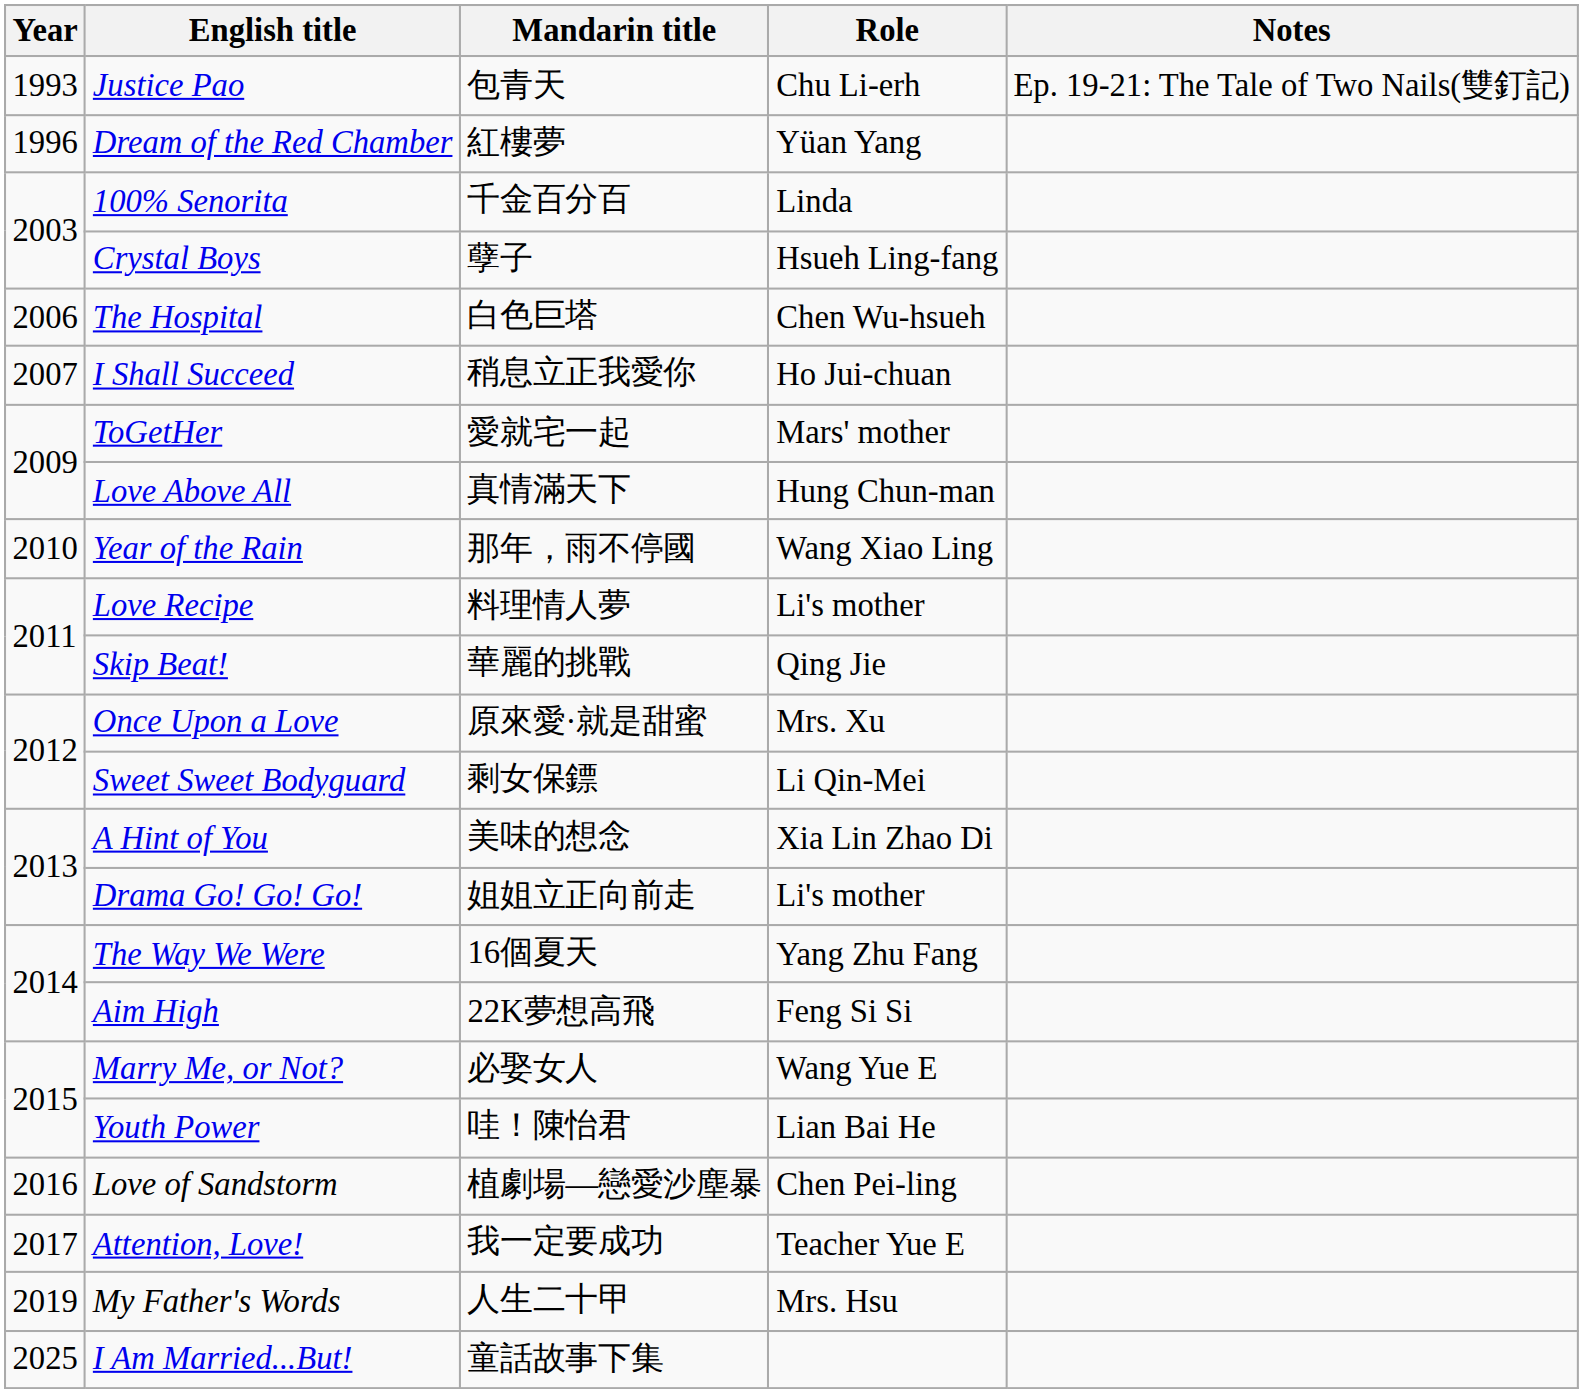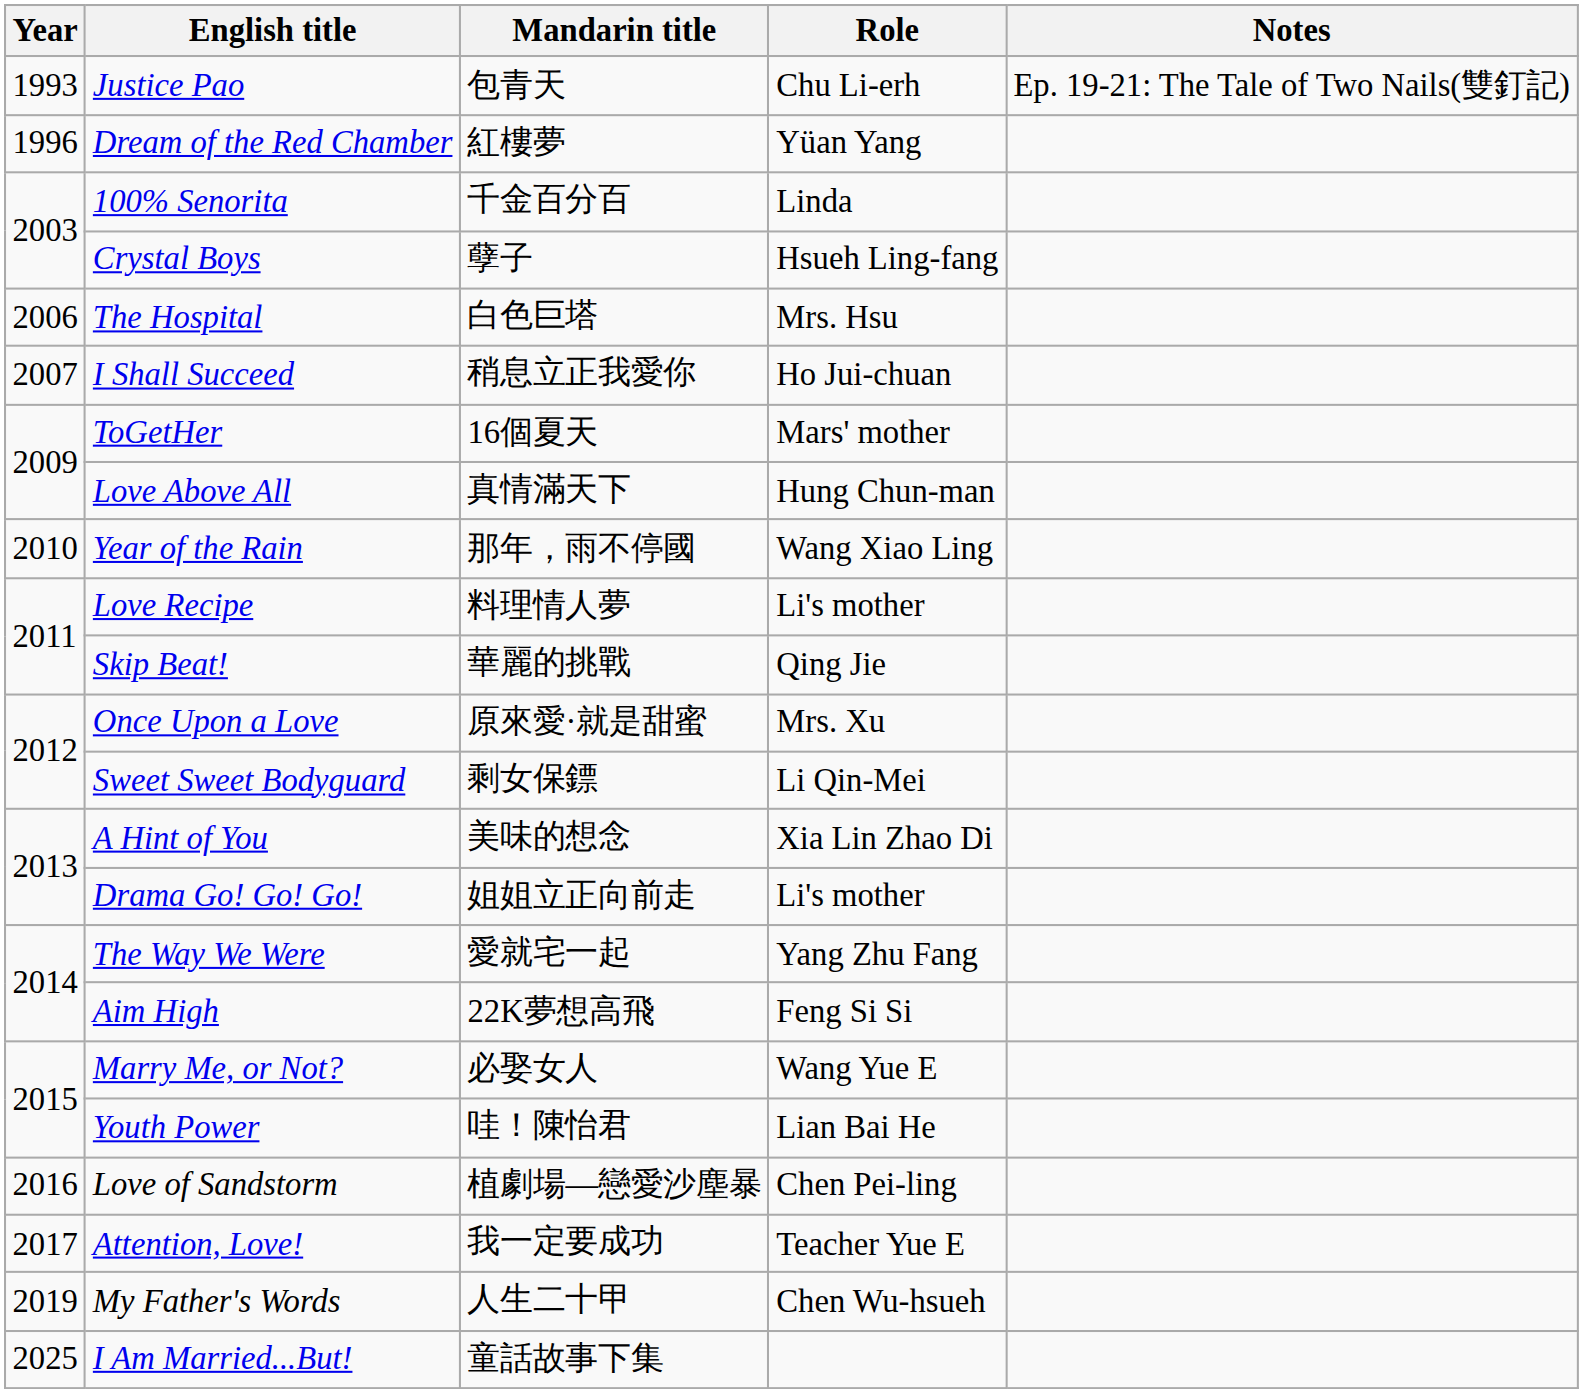 <table class="wikitable sortable">
 <tr>
 <th>Year</th>
 <th>English title</th>
 <th>Mandarin title</th>
 <th>Role</th>
 <th>Notes</th>
 </tr>
 <tr>
 <td>1993</td>
 <td><em><a href='#'>Justice Pao</a></em></td>
 <td>包青天</td>
 <td>Chu Li-erh</td>
 <td>Ep. 19-21: The Tale of Two Nails(雙釘記)</td>
 </tr>
 <tr>
 <td>1996</td>
 <td><em><a href='#'>Dream of the Red Chamber</a></em></td>
 <td>紅樓夢</td>
 <td>Yüan Yang</td>
 <td></td>
 </tr>
 <tr>
 <td rowspan="2">2003</td>
 <td><em><a href='#'>100% Senorita</a></em></td>
 <td>千金百分百</td>
 <td>Linda</td>
 <td></td>
 </tr>
 <tr>
 <td><em><a href='#'>Crystal Boys</a></em></td>
 <td>孽子</td>
 <td>Hsueh Ling-fang</td>
 <td></td>
 </tr>
 <tr>
 <td>2006</td>
 <td><em><a href='#'>The Hospital</a></em></td>
 <td>白色巨塔</td>
-<td>Chen Wu-hsueh</td>
+<td>Mrs. Hsu</td>
 <td></td>
 </tr>
 <tr>
 <td>2007</td>
 <td><em><a href='#'>I Shall Succeed</a></em></td>
 <td>稍息立正我愛你</td>
 <td>Ho Jui-chuan</td>
 <td></td>
 </tr>
 <tr>
 <td rowspan="2">2009</td>
 <td><em><a href='#'>ToGetHer</a></em></td>
-<td>愛就宅一起</td>
+<td>16個夏天</td>
 <td>Mars' mother</td>
 <td></td>
 </tr>
 <tr>
 <td><em><a href='#'>Love Above All</a></em></td>
 <td>真情滿天下</td>
 <td>Hung Chun-man</td>
 <td></td>
 </tr>
 <tr>
 <td>2010</td>
 <td><em><a href='#'>Year of the Rain</a></em></td>
 <td>那年，雨不停國</td>
 <td>Wang Xiao Ling</td>
 <td></td>
 </tr>
 <tr>
 <td rowspan="2">2011</td>
 <td><em><a href='#'>Love Recipe</a></em></td>
 <td>料理情人夢</td>
 <td>Li's mother</td>
 <td></td>
 </tr>
 <tr>
 <td><em><a href='#'>Skip Beat!</a></em></td>
 <td>華麗的挑戰</td>
 <td>Qing Jie</td>
 <td></td>
 </tr>
 <tr>
 <td rowspan="2">2012</td>
 <td><em><a href='#'>Once Upon a Love</a></em></td>
 <td>原來愛·就是甜蜜</td>
 <td>Mrs. Xu</td>
 <td></td>
 </tr>
 <tr>
 <td><em><a href='#'>Sweet Sweet Bodyguard</a></em></td>
 <td>剩女保鏢</td>
 <td>Li Qin-Mei</td>
 <td></td>
 </tr>
 <tr>
 <td rowspan="2">2013</td>
 <td><em><a href='#'>A Hint of You</a></em></td>
 <td>美味的想念</td>
 <td>Xia Lin Zhao Di</td>
 <td></td>
 </tr>
 <tr>
 <td><em><a href='#'>Drama Go! Go! Go!</a></em></td>
 <td>姐姐立正向前走</td>
 <td>Li's mother</td>
 <td></td>
 </tr>
 <tr>
 <td rowspan="2">2014</td>
 <td><em><a href='#'>The Way We Were</a></em></td>
-<td>16個夏天</td>
+<td>愛就宅一起</td>
 <td>Yang Zhu Fang</td>
 <td></td>
 </tr>
 <tr>
 <td><em><a href='#'>Aim High</a></em></td>
 <td>22K夢想高飛</td>
 <td>Feng Si Si</td>
 <td></td>
 </tr>
 <tr>
 <td rowspan="2">2015</td>
 <td><em><a href='#'>Marry Me, or Not?</a></em></td>
 <td>必娶女人</td>
 <td>Wang Yue E</td>
 <td></td>
 </tr>
 <tr>
 <td><em><a href='#'>Youth Power</a></em></td>
 <td>哇！陳怡君</td>
 <td>Lian Bai He</td>
 <td></td>
 </tr>
 <tr>
 <td>2016</td>
 <td><em>Love of Sandstorm</em></td>
 <td>植劇場—戀愛沙塵暴</td>
 <td>Chen Pei-ling</td>
 <td></td>
 </tr>
 <tr>
 <td>2017</td>
 <td><em><a href='#'>Attention, Love!</a></em></td>
 <td>我一定要成功</td>
 <td>Teacher Yue E</td>
 <td></td>
 </tr>
 <tr>
 <td>2019</td>
 <td><em>My Father's Words</em></td>
 <td>人生二十甲</td>
-<td>Mrs. Hsu</td>
+<td>Chen Wu-hsueh</td>
 <td></td>
 </tr>
 <tr>
 <td>2025</td>
 <td><em><a href='#'>I Am Married...But!</a></em></td>
 <td>童話故事下集</td>
 <td></td>
 <td></td>
 </tr>
 </table>
